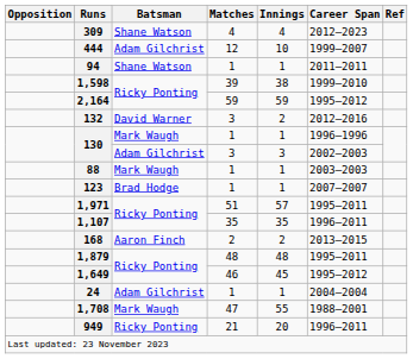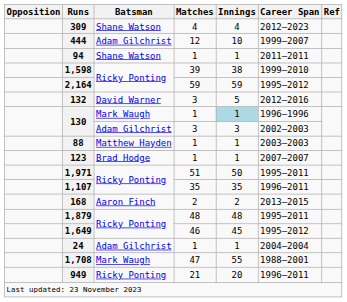 <table class="wikitable plainrowheaders sortable">
 <tr>
 <th scope="col">Opposition</th>
 <th scope="col">Runs</th>
 <th scope="col">Batsman</th>
 <th scope="col">Matches</th>
 <th scope="col">Innings</th>
 <th scope="col">Career Span</th>
 <th scope="col">Ref</th>
 </tr>
 <tr>
 <td></td>
 <th scope=row style=text-align:center;>309</th>
 <td><a href='#'>Shane Watson</a></td>
 <td align=center>4</td>
 <td align="center">4</td>
 <td>2012–2023</td>
 <td></td>
 </tr>
 <tr>
 <td></td>
 <th scope=row style=text-align:center;>444</th>
 <td><a href='#'>Adam Gilchrist</a></td>
 <td align=center>12</td>
 <td align=center>10</td>
 <td>1999–2007</td>
 <td></td>
 </tr>
 <tr>
 <td></td>
 <th scope=row style=text-align:center;>94</th>
 <td><a href='#'>Shane Watson</a></td>
 <td align=center>1</td>
 <td align=center>1</td>
 <td>2011–2011</td>
 <td></td>
 </tr>
 <tr>
 <td></td>
 <th scope=row style=text-align:center;>1,598</th>
 <td rowspan=2><a href='#'>Ricky Ponting</a></td>
 <td align=center>39</td>
 <td align=center>38</td>
 <td>1999–2010</td>
 <td></td>
 </tr>
 <tr>
 <td></td>
 <th scope=row style=text-align:center;>2,164</th>
 <td align=center>59</td>
 <td align=center>59</td>
 <td>1995–2012</td>
 <td></td>
 </tr>
 <tr>
 <td></td>
 <th scope=row style=text-align:center;>132</th>
 <td><a href='#'>David Warner</a></td>
 <td align=center>3</td>
-<td align=center>2</td>
+<td align=center>5</td>
 <td>2012–2016</td>
 <td></td>
 </tr>
 <tr>
 <td rowspan=2></td>
 <th scope=row style=text-align:center; rowspan=2>130</th>
 <td><a href='#'>Mark Waugh</a></td>
 <td align=center>1</td>
-<td align=center>1</td>
+<td align=center style="background: lightblue;">1</td>
 <td>1996–1996</td>
 <td rowspan=2></td>
 </tr>
 <tr>
 <td><a href='#'>Adam Gilchrist</a></td>
 <td align=center>3</td>
 <td align=center>3</td>
 <td>2002–2003</td>
 </tr>
 <tr>
 <td></td>
 <th scope=row style=text-align:center;>88</th>
-<td><a href='#'>Mark Waugh</a></td>
+<td><a href='#'>Matthew Hayden</a></td>
 <td align=center>1</td>
 <td align=center>1</td>
 <td>2003–2003</td>
 <td></td>
 </tr>
 <tr>
 <td></td>
 <th scope=row style=text-align:center;>123</th>
 <td><a href='#'>Brad Hodge</a></td>
 <td align=center>1</td>
 <td align=center>1</td>
 <td>2007–2007</td>
 <td></td>
 </tr>
 <tr>
 <td></td>
 <th scope=row style=text-align:center;>1,971</th>
 <td rowspan=2><a href='#'>Ricky Ponting</a></td>
 <td align=center>51</td>
-<td align=center>57</td>
+<td align=center>50</td>
 <td>1995–2011</td>
 <td></td>
 </tr>
 <tr>
 <td></td>
 <th scope=row style=text-align:center;>1,107</th>
 <td align=center>35</td>
 <td align=center>35</td>
 <td>1996–2011</td>
 <td></td>
 </tr>
 <tr>
 <td></td>
 <th scope=row style=text-align:center;>168</th>
 <td><a href='#'>Aaron Finch</a></td>
 <td align=center>2</td>
 <td align=center>2</td>
 <td>2013–2015</td>
 <td></td>
 </tr>
 <tr>
 <td></td>
 <th scope=row style=text-align:center;>1,879</th>
 <td rowspan=2><a href='#'>Ricky Ponting</a></td>
 <td align=center>48</td>
 <td align=center>48</td>
 <td>1995–2011</td>
 <td></td>
 </tr>
 <tr>
 <td></td>
 <th scope=row style=text-align:center;>1,649</th>
 <td align=center>46</td>
 <td align=center>45</td>
 <td>1995–2012</td>
 <td></td>
 </tr>
 <tr>
 <td></td>
 <th scope=row style=text-align:center;>24</th>
 <td><a href='#'>Adam Gilchrist</a></td>
 <td align=center>1</td>
 <td align=center>1</td>
 <td>2004–2004</td>
 <td></td>
 </tr>
 <tr>
 <td></td>
 <th scope=row style=text-align:center;>1,708</th>
 <td><a href='#'>Mark Waugh</a></td>
 <td align=center>47</td>
 <td align=center>55</td>
 <td>1988–2001</td>
 <td></td>
 </tr>
 <tr>
 <td></td>
 <th scope=row style=text-align:center;>949</th>
 <td><a href='#'>Ricky Ponting</a></td>
 <td align=center>21</td>
 <td align=center>20</td>
 <td>1996–2011</td>
 <td></td>
 </tr>
 <tr>
 <td colspan=7><small>Last updated: 23 November 2023</small></td>
 </tr>
 </table>
